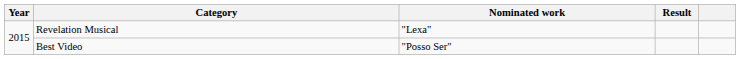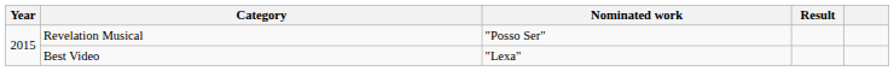 <table class="wikitable plainrowheaders" style="width:70%;">
 <tr>
 <th scope="col" style="width:4%;">Year</th>
 <th scope="col" style="width:50%;">Category</th>
 <th scope="col" style="width:35%;">Nominated work</th>
 <th scope="col" style="width:6%;">Result</th>
 <th scope="col" style="width:6%;"></th>
 </tr>
 <tr>
 <td rowspan="2" align="center">2015</td>
 <td>Revelation Musical</td>
-<td>"Lexa"</td>
+<td>"Posso Ser"</td>
 <td></td>
 <td style="text-align:center;"></td>
 </tr>
 <tr>
 <td>Best Video</td>
-<td>"Posso Ser"</td>
+<td>"Lexa"</td>
 <td></td>
 <td style="text-align:center;"></td>
 </tr>
 </table>
